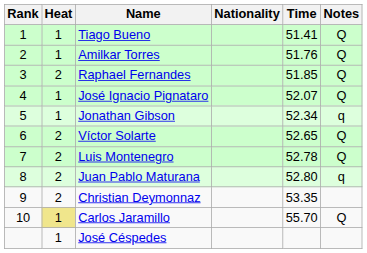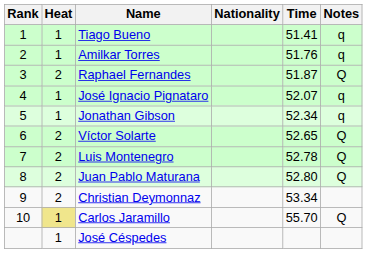 <table class="wikitable sortable" style="text-align:center">
 <tr>
 <th>Rank</th>
 <th>Heat</th>
 <th>Name</th>
 <th>Nationality</th>
 <th>Time</th>
 <th>Notes</th>
 </tr>
 <tr bgcolor=ccffcc>
 <td>1</td>
 <td>1</td>
 <td align=left><a href='#'>Tiago Bueno</a></td>
 <td align=left></td>
 <td>51.41</td>
-<td>Q</td>
+<td>q</td>
 </tr>
 <tr bgcolor=ccffcc>
 <td>2</td>
 <td>1</td>
 <td align=left><a href='#'>Amilkar Torres</a></td>
 <td align=left></td>
 <td>51.76</td>
-<td>Q</td>
+<td>q</td>
 </tr>
 <tr bgcolor=ccffcc>
 <td>3</td>
 <td>2</td>
 <td align=left><a href='#'>Raphael Fernandes</a></td>
 <td align=left></td>
-<td>51.85</td>
+<td>51.87</td>
 <td>Q</td>
 </tr>
 <tr bgcolor=ccffcc>
 <td>4</td>
 <td>1</td>
 <td align=left><a href='#'>José Ignacio Pignataro</a></td>
 <td align=left></td>
 <td>52.07</td>
-<td>Q</td>
+<td>q</td>
 </tr>
 <tr bgcolor=ddffdd>
 <td>5</td>
 <td>1</td>
 <td align=left><a href='#'>Jonathan Gibson</a></td>
 <td align=left></td>
 <td>52.34</td>
 <td>q</td>
 </tr>
 <tr bgcolor=ccffcc>
 <td>6</td>
 <td>2</td>
 <td align=left><a href='#'>Víctor Solarte</a></td>
 <td align=left></td>
 <td>52.65</td>
 <td>Q</td>
 </tr>
 <tr bgcolor=ccffcc>
 <td>7</td>
 <td>2</td>
 <td align=left><a href='#'>Luis Montenegro</a></td>
 <td align=left></td>
 <td>52.78</td>
 <td>Q</td>
 </tr>
 <tr bgcolor=ddffdd>
 <td>8</td>
 <td>2</td>
 <td align=left><a href='#'>Juan Pablo Maturana</a></td>
 <td align=left></td>
 <td>52.80</td>
-<td>q</td>
+<td>Q</td>
 </tr>
 <tr>
 <td>9</td>
 <td>2</td>
 <td align=left><a href='#'>Christian Deymonnaz</a></td>
 <td align=left></td>
-<td>53.35</td>
+<td>53.34</td>
 <td></td>
 </tr>
 <tr>
 <td>10</td>
 <td style="background: khaki;">1</td>
 <td align=left><a href='#'>Carlos Jaramillo</a></td>
 <td align=left></td>
 <td>55.70</td>
 <td>Q</td>
 </tr>
 <tr>
 <td></td>
 <td>1</td>
 <td align=left><a href='#'>José Céspedes</a></td>
 <td align=left></td>
 <td></td>
 <td></td>
 </tr>
 </table>
